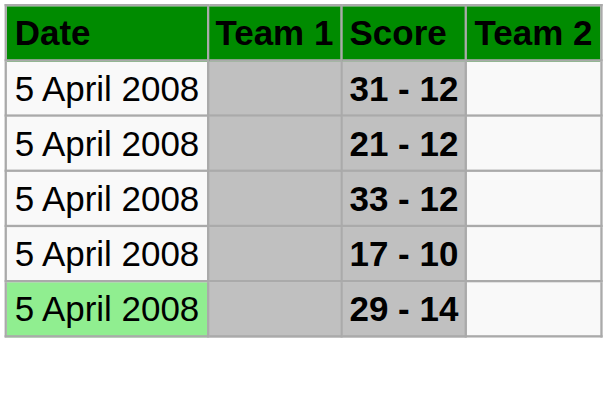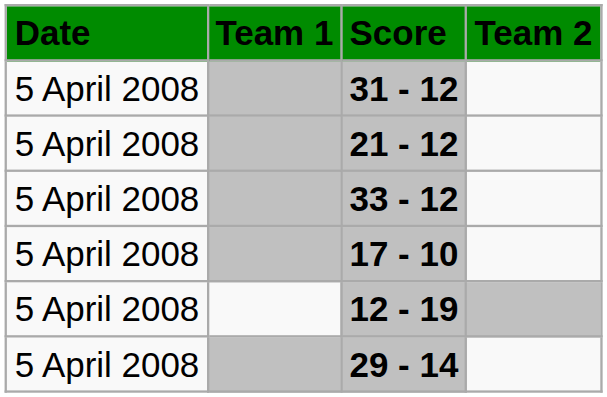 <table class="wikitable" style="margin:0.5em auto; font-size:95%">
 <tr bgcolor="#008B00">
 <td><strong>Date</strong></td>
 <td><strong>Team 1</strong></td>
 <td><strong>Score</strong></td>
 <td><strong>Team 2</strong></td>
 </tr>
 <tr>
 <td>5 April 2008</td>
 <td bgcolor="silver"><strong></strong></td>
 <td bgcolor="silver"><strong>31 - 12</strong></td>
 <td></td>
 </tr>
 <tr>
 <td>5 April 2008</td>
 <td bgcolor="silver"><strong></strong></td>
 <td bgcolor="silver"><strong>21 - 12</strong></td>
 <td></td>
 </tr>
 <tr>
 <td>5 April 2008</td>
 <td bgcolor="silver"><strong></strong></td>
 <td bgcolor="silver"><strong>33 - 12</strong></td>
 <td></td>
 </tr>
 <tr>
 <td>5 April 2008</td>
 <td bgcolor="silver"><strong></strong></td>
 <td bgcolor="silver"><strong>17 - 10</strong></td>
 <td></td>
 </tr>
 <tr>
-<td style="background: lightgreen;">5 April 2008</td>
+<td>5 April 2008</td>
+<td></td>
+<td bgcolor="silver"><strong>12 - 19</strong></td>
+<td bgcolor="silver"><strong></strong></td>
+</tr>
+<tr>
+<td>5 April 2008</td>
 <td bgcolor="silver"><strong></strong></td>
 <td bgcolor="silver"><strong>29 - 14</strong></td>
 <td></td>
 </tr>
 </table>
